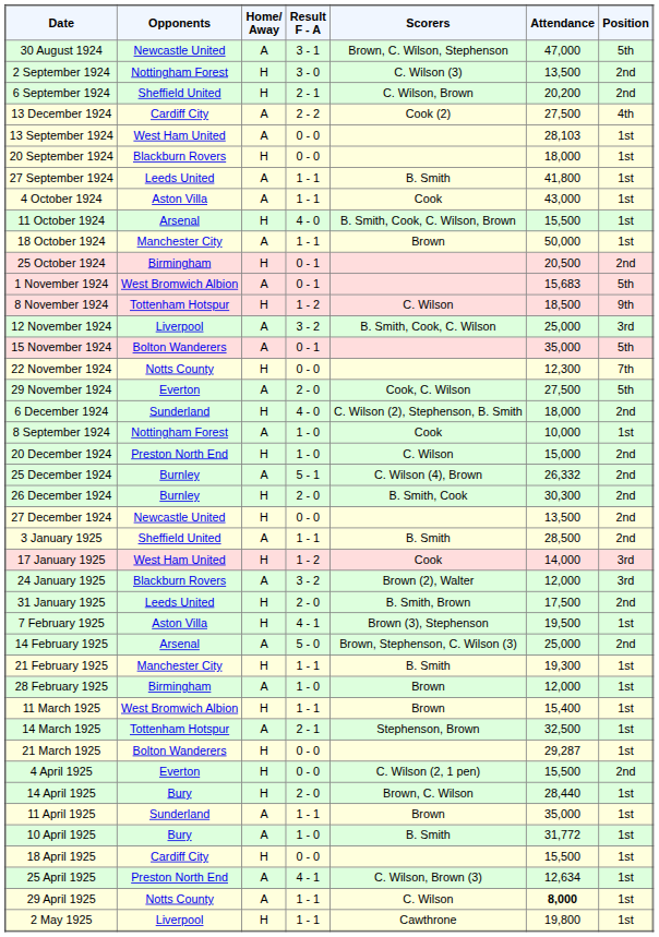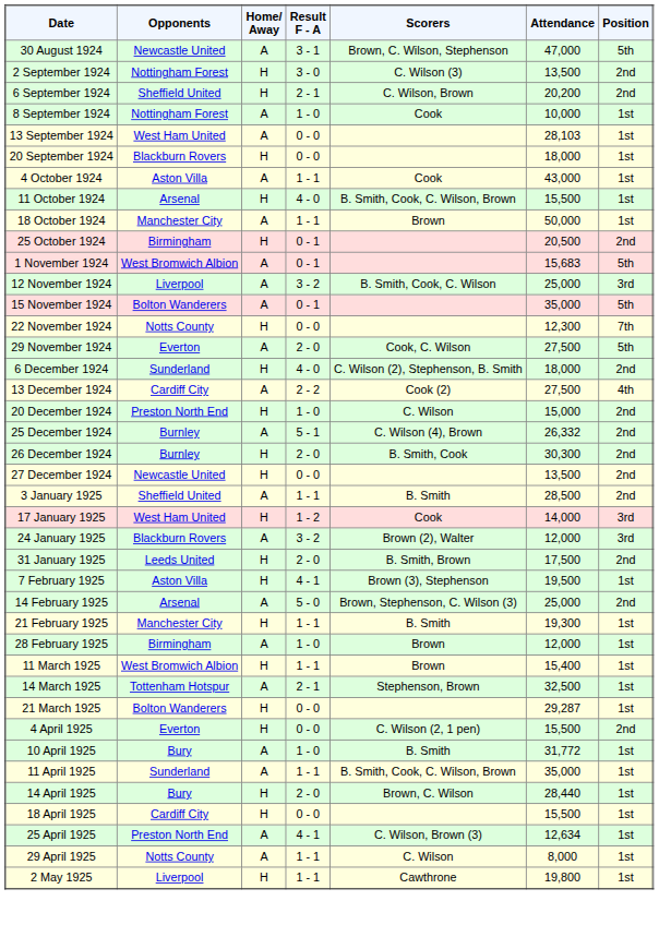 <table border="2" cellpadding="4" style="border-collapse:collapse; text-align:center; font-size:smaller;">
 <tr style="background:#f0f6ff;">
 <th><strong>Date</strong></th>
 <th><strong>Opponents</strong></th>
 <th><strong>Home/<br>Away</strong></th>
 <th><strong>Result<br>F - A</strong></th>
 <th><strong>Scorers</strong></th>
 <th><strong>Attendance</strong></th>
 <th><strong>Position</strong></th>
 </tr>
 <tr bgcolor="#ddffdd">
 <td>30 August 1924</td>
 <td><a href='#'>Newcastle United</a></td>
 <td>A</td>
 <td>3 - 1</td>
 <td>Brown, C. Wilson, Stephenson</td>
 <td>47,000</td>
 <td>5th</td>
 </tr>
 <tr bgcolor="#ddffdd">
 <td>2 September 1924</td>
 <td><a href='#'>Nottingham Forest</a></td>
 <td>H</td>
 <td>3 - 0</td>
 <td>C. Wilson (3)</td>
 <td>13,500</td>
 <td>2nd</td>
 </tr>
 <tr bgcolor="#ddffdd">
 <td>6 September 1924</td>
 <td><a href='#'>Sheffield United</a></td>
 <td>H</td>
 <td>2 - 1</td>
 <td>C. Wilson, Brown</td>
 <td>20,200</td>
 <td>2nd</td>
 </tr>
-<tr bgcolor="#ffffdd">
-<td>13 December 1924</td>
-<td><a href='#'>Cardiff City</a></td>
+<tr bgcolor="#ddffdd">
+<td>8 September 1924</td>
+<td><a href='#'>Nottingham Forest</a></td>
 <td>A</td>
-<td>2 - 2</td>
-<td>Cook (2)</td>
-<td>27,500</td>
-<td>4th</td>
+<td>1 - 0</td>
+<td>Cook</td>
+<td>10,000</td>
+<td>1st</td>
 </tr>
 <tr bgcolor="#ffffdd">
 <td>13 September 1924</td>
 <td><a href='#'>West Ham United</a></td>
 <td>A</td>
 <td>0 - 0</td>
 <td></td>
 <td>28,103</td>
 <td>1st</td>
 </tr>
 <tr bgcolor="#ffffdd">
 <td>20 September 1924</td>
 <td><a href='#'>Blackburn Rovers</a></td>
 <td>H</td>
 <td>0 - 0</td>
 <td></td>
 <td>18,000</td>
-<td>1st</td>
-</tr>
-<tr bgcolor="#ffffdd">
-<td>27 September 1924</td>
-<td><a href='#'>Leeds United</a></td>
-<td>A</td>
-<td>1 - 1</td>
-<td>B. Smith</td>
-<td>41,800</td>
 <td>1st</td>
 </tr>
 <tr bgcolor="#ffffdd">
 <td>4 October 1924</td>
 <td><a href='#'>Aston Villa</a></td>
 <td>A</td>
 <td>1 - 1</td>
 <td>Cook</td>
 <td>43,000</td>
 <td>1st</td>
 </tr>
 <tr bgcolor="#ddffdd">
 <td>11 October 1924</td>
 <td><a href='#'>Arsenal</a></td>
 <td>H</td>
 <td>4 - 0</td>
 <td>B. Smith, Cook, C. Wilson, Brown</td>
 <td>15,500</td>
 <td>1st</td>
 </tr>
 <tr bgcolor="#ffffdd">
 <td>18 October 1924</td>
 <td><a href='#'>Manchester City</a></td>
 <td>A</td>
 <td>1 - 1</td>
 <td>Brown</td>
 <td>50,000</td>
 <td>1st</td>
 </tr>
 <tr bgcolor="#ffdddd">
 <td>25 October 1924</td>
 <td><a href='#'>Birmingham</a></td>
 <td>H</td>
 <td>0 - 1</td>
 <td></td>
 <td>20,500</td>
 <td>2nd</td>
 </tr>
 <tr bgcolor="#ffdddd">
 <td>1 November 1924</td>
 <td><a href='#'>West Bromwich Albion</a></td>
 <td>A</td>
 <td>0 - 1</td>
 <td></td>
 <td>15,683</td>
 <td>5th</td>
 </tr>
-<tr bgcolor="#ffdddd">
-<td>8 November 1924</td>
-<td><a href='#'>Tottenham Hotspur</a></td>
-<td>H</td>
-<td>1 - 2</td>
-<td>C. Wilson</td>
-<td>18,500</td>
-<td>9th</td>
-</tr>
 <tr bgcolor="#ddffdd">
 <td>12 November 1924</td>
 <td><a href='#'>Liverpool</a></td>
 <td>A</td>
 <td>3 - 2</td>
 <td>B. Smith, Cook, C. Wilson</td>
 <td>25,000</td>
 <td>3rd</td>
 </tr>
 <tr bgcolor="#ffdddd">
 <td>15 November 1924</td>
 <td><a href='#'>Bolton Wanderers</a></td>
 <td>A</td>
 <td>0 - 1</td>
 <td></td>
 <td>35,000</td>
 <td>5th</td>
 </tr>
 <tr bgcolor="#ffffdd">
 <td>22 November 1924</td>
 <td><a href='#'>Notts County</a></td>
 <td>H</td>
 <td>0 - 0</td>
 <td></td>
 <td>12,300</td>
 <td>7th</td>
 </tr>
 <tr bgcolor="#ddffdd">
 <td>29 November 1924</td>
 <td><a href='#'>Everton</a></td>
 <td>A</td>
 <td>2 - 0</td>
 <td>Cook, C. Wilson</td>
 <td>27,500</td>
 <td>5th</td>
 </tr>
 <tr bgcolor="#ddffdd">
 <td>6 December 1924</td>
 <td><a href='#'>Sunderland</a></td>
 <td>H</td>
 <td>4 - 0</td>
 <td>C. Wilson (2), Stephenson, B. Smith</td>
 <td>18,000</td>
 <td>2nd</td>
 </tr>
-<tr bgcolor="#ddffdd">
-<td>8 September 1924</td>
-<td><a href='#'>Nottingham Forest</a></td>
+<tr bgcolor="#ffffdd">
+<td>13 December 1924</td>
+<td><a href='#'>Cardiff City</a></td>
 <td>A</td>
-<td>1 - 0</td>
-<td>Cook</td>
-<td>10,000</td>
-<td>1st</td>
+<td>2 - 2</td>
+<td>Cook (2)</td>
+<td>27,500</td>
+<td>4th</td>
 </tr>
 <tr bgcolor="#ddffdd">
 <td>20 December 1924</td>
 <td><a href='#'>Preston North End</a></td>
 <td>H</td>
 <td>1 - 0</td>
 <td>C. Wilson</td>
 <td>15,000</td>
 <td>2nd</td>
 </tr>
 <tr bgcolor="#ddffdd">
 <td>25 December 1924</td>
 <td><a href='#'>Burnley</a></td>
 <td>A</td>
 <td>5 - 1</td>
 <td>C. Wilson (4), Brown</td>
 <td>26,332</td>
 <td>2nd</td>
 </tr>
 <tr bgcolor="#ddffdd">
 <td>26 December 1924</td>
 <td><a href='#'>Burnley</a></td>
 <td>H</td>
 <td>2 - 0</td>
 <td>B. Smith, Cook</td>
 <td>30,300</td>
 <td>2nd</td>
 </tr>
 <tr bgcolor="#ffffdd">
 <td>27 December 1924</td>
 <td><a href='#'>Newcastle United</a></td>
 <td>H</td>
 <td>0 - 0</td>
 <td></td>
 <td>13,500</td>
 <td>2nd</td>
 </tr>
 <tr bgcolor="#ffffdd">
 <td>3 January 1925</td>
 <td><a href='#'>Sheffield United</a></td>
 <td>A</td>
 <td>1 - 1</td>
 <td>B. Smith</td>
 <td>28,500</td>
 <td>2nd</td>
 </tr>
 <tr bgcolor="#ffdddd">
 <td>17 January 1925</td>
 <td><a href='#'>West Ham United</a></td>
 <td>H</td>
 <td>1 - 2</td>
 <td>Cook</td>
 <td>14,000</td>
 <td>3rd</td>
 </tr>
 <tr bgcolor="#ddffdd">
 <td>24 January 1925</td>
 <td><a href='#'>Blackburn Rovers</a></td>
 <td>A</td>
 <td>3 - 2</td>
 <td>Brown (2), Walter</td>
 <td>12,000</td>
 <td>3rd</td>
 </tr>
 <tr bgcolor="#ddffdd">
 <td>31 January 1925</td>
 <td><a href='#'>Leeds United</a></td>
 <td>H</td>
 <td>2 - 0</td>
 <td>B. Smith, Brown</td>
 <td>17,500</td>
 <td>2nd</td>
 </tr>
 <tr bgcolor="#ddffdd">
 <td>7 February 1925</td>
 <td><a href='#'>Aston Villa</a></td>
 <td>H</td>
 <td>4 - 1</td>
 <td>Brown (3), Stephenson</td>
 <td>19,500</td>
 <td>1st</td>
 </tr>
 <tr bgcolor="#ddffdd">
 <td>14 February 1925</td>
 <td><a href='#'>Arsenal</a></td>
 <td>A</td>
 <td>5 - 0</td>
 <td>Brown, Stephenson, C. Wilson (3)</td>
 <td>25,000</td>
 <td>2nd</td>
 </tr>
 <tr bgcolor="#ffffdd">
 <td>21 February 1925</td>
 <td><a href='#'>Manchester City</a></td>
 <td>H</td>
 <td>1 - 1</td>
 <td>B. Smith</td>
 <td>19,300</td>
 <td>1st</td>
 </tr>
 <tr bgcolor="#ddffdd">
 <td>28 February 1925</td>
 <td><a href='#'>Birmingham</a></td>
 <td>A</td>
 <td>1 - 0</td>
 <td>Brown</td>
 <td>12,000</td>
 <td>1st</td>
 </tr>
 <tr bgcolor="#ffffdd">
 <td>11 March 1925</td>
 <td><a href='#'>West Bromwich Albion</a></td>
 <td>H</td>
 <td>1 - 1</td>
 <td>Brown</td>
 <td>15,400</td>
 <td>1st</td>
 </tr>
 <tr bgcolor="#ddffdd">
 <td>14 March 1925</td>
 <td><a href='#'>Tottenham Hotspur</a></td>
 <td>A</td>
 <td>2 - 1</td>
 <td>Stephenson, Brown</td>
 <td>32,500</td>
 <td>1st</td>
 </tr>
 <tr bgcolor="#ffffdd">
 <td>21 March 1925</td>
 <td><a href='#'>Bolton Wanderers</a></td>
 <td>H</td>
 <td>0 - 0</td>
 <td></td>
 <td>29,287</td>
 <td>1st</td>
 </tr>
 <tr bgcolor="#ddffdd">
 <td>4 April 1925</td>
 <td><a href='#'>Everton</a></td>
 <td>H</td>
 <td>0 - 0</td>
 <td>C. Wilson (2, 1 pen)</td>
 <td>15,500</td>
 <td>2nd</td>
 </tr>
 <tr bgcolor="#ddffdd">
-<td>14 April 1925</td>
+<td>10 April 1925</td>
 <td><a href='#'>Bury</a></td>
-<td>H</td>
-<td>2 - 0</td>
-<td>Brown, C. Wilson</td>
-<td>28,440</td>
+<td>A</td>
+<td>1 - 0</td>
+<td>B. Smith</td>
+<td>31,772</td>
 <td>1st</td>
 </tr>
 <tr bgcolor="#ffffdd">
 <td>11 April 1925</td>
 <td><a href='#'>Sunderland</a></td>
 <td>A</td>
 <td>1 - 1</td>
-<td>Brown</td>
+<td>B. Smith, Cook, C. Wilson, Brown</td>
 <td>35,000</td>
 <td>1st</td>
 </tr>
 <tr bgcolor="#ddffdd">
-<td>10 April 1925</td>
+<td>14 April 1925</td>
 <td><a href='#'>Bury</a></td>
-<td>A</td>
-<td>1 - 0</td>
-<td>B. Smith</td>
-<td>31,772</td>
+<td>H</td>
+<td>2 - 0</td>
+<td>Brown, C. Wilson</td>
+<td>28,440</td>
 <td>1st</td>
 </tr>
 <tr bgcolor="#ffffdd">
 <td>18 April 1925</td>
 <td><a href='#'>Cardiff City</a></td>
 <td>H</td>
 <td>0 - 0</td>
 <td></td>
 <td>15,500</td>
 <td>1st</td>
 </tr>
 <tr bgcolor="#ddffdd">
 <td>25 April 1925</td>
 <td><a href='#'>Preston North End</a></td>
 <td>A</td>
 <td>4 - 1</td>
 <td>C. Wilson, Brown (3)</td>
 <td>12,634</td>
 <td>1st</td>
 </tr>
 <tr bgcolor="#ffffdd">
 <td>29 April 1925</td>
 <td><a href='#'>Notts County</a></td>
 <td>A</td>
 <td>1 - 1</td>
 <td>C. Wilson</td>
-<td><strong>8,000</strong></td>
+<td>8,000</td>
 <td>1st</td>
 </tr>
 <tr bgcolor="#ffffdd">
 <td>2 May 1925</td>
 <td><a href='#'>Liverpool</a></td>
 <td>H</td>
 <td>1 - 1</td>
 <td>Cawthrone</td>
 <td>19,800</td>
 <td>1st</td>
 </tr>
 </table>
